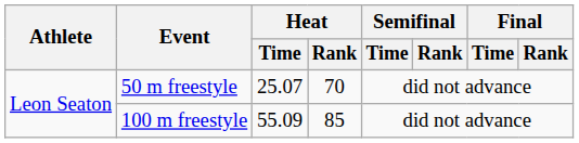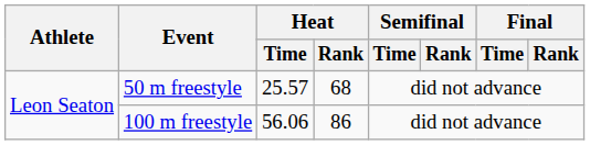 <table class="wikitable" style="text-align:center; font-size:90%">
 <tr>
 <th rowspan="2">Athlete</th>
 <th rowspan="2">Event</th>
 <th colspan="2">Heat</th>
 <th colspan="2">Semifinal</th>
 <th colspan="2">Final</th>
 </tr>
 <tr style="font-size:95%">
 <th>Time</th>
 <th>Rank</th>
 <th>Time</th>
 <th>Rank</th>
 <th>Time</th>
 <th>Rank</th>
 </tr>
 <tr>
 <td align=left rowspan=2><a href='#'>Leon Seaton</a></td>
 <td align=left><a href='#'>50 m freestyle</a></td>
-<td>25.07</td>
-<td>70</td>
+<td>25.57</td>
+<td>68</td>
 <td colspan=4>did not advance</td>
 </tr>
 <tr>
 <td align=left><a href='#'>100 m freestyle</a></td>
-<td>55.09</td>
-<td>85</td>
+<td>56.06</td>
+<td>86</td>
 <td colspan=4>did not advance</td>
 </tr>
 </table>
